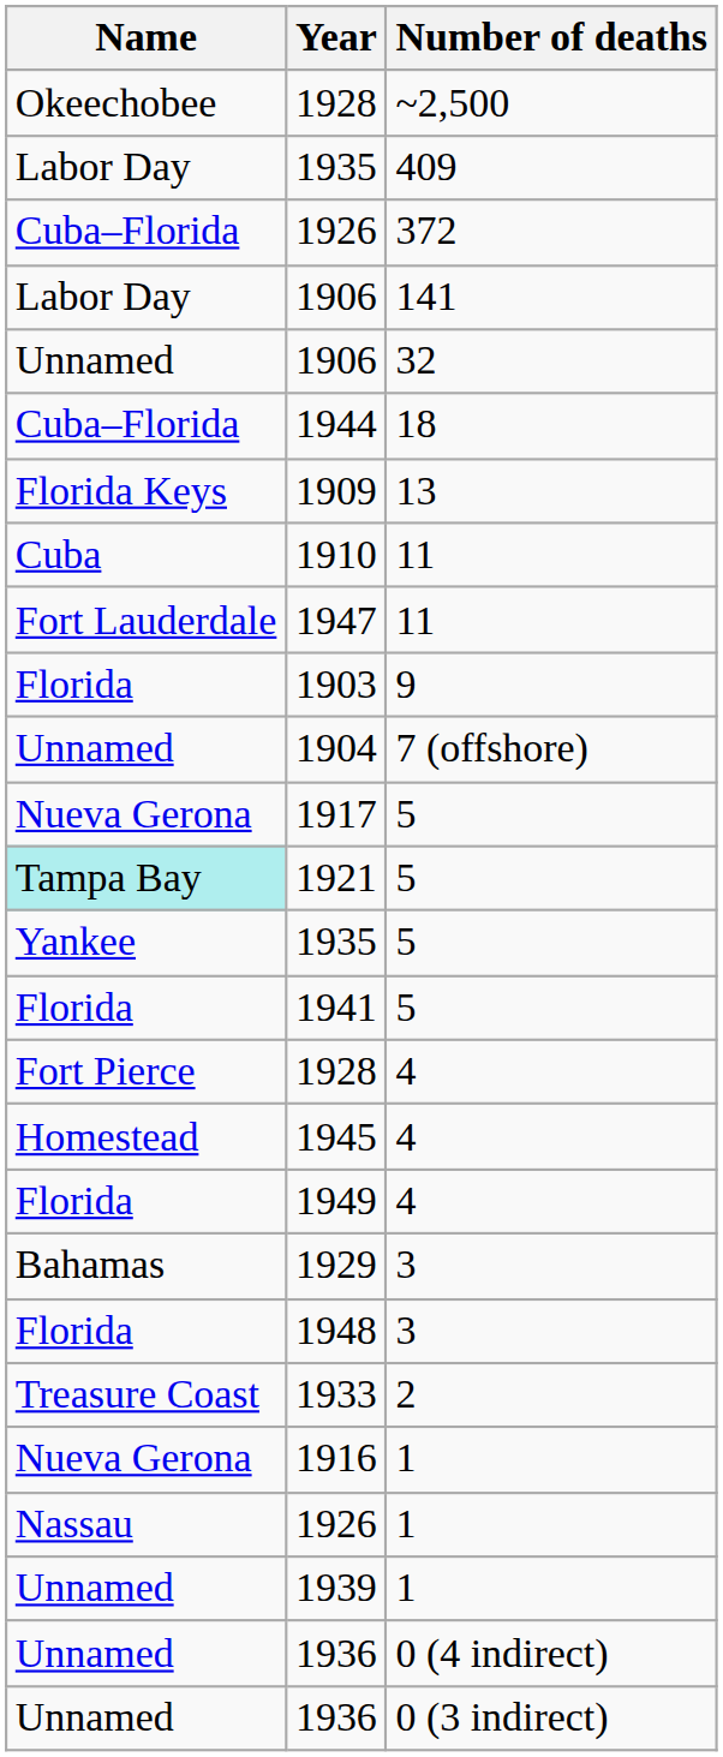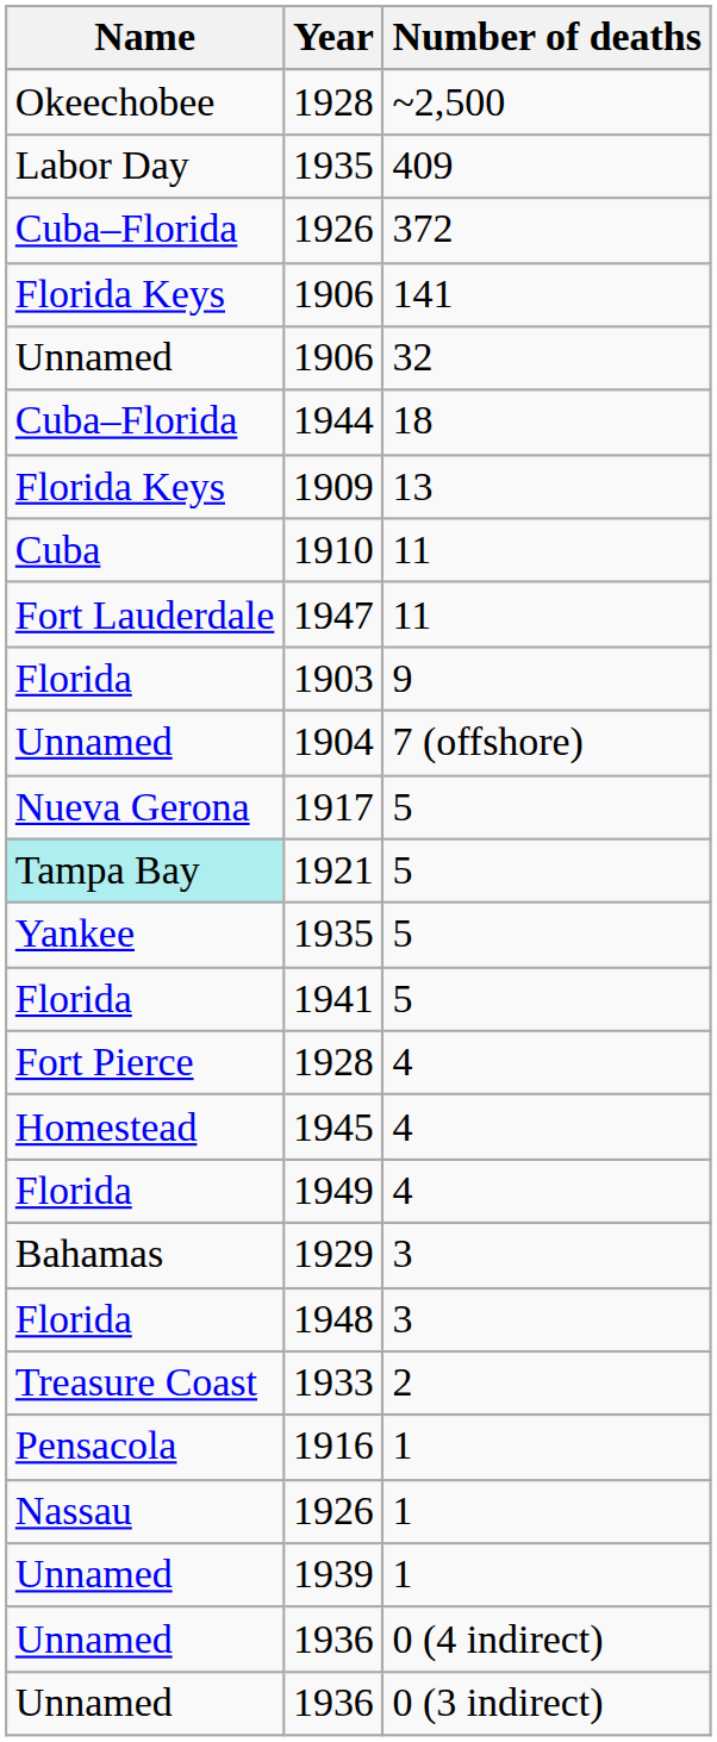 <table class="wikitable" style="margin:1em auto;">
 <tr bgcolor="#CCCCCC">
 <th>Name</th>
 <th>Year</th>
 <th>Number of deaths</th>
 </tr>
 <tr>
 <td>Okeechobee</td>
 <td>1928</td>
 <td>~2,500</td>
 </tr>
 <tr>
 <td>Labor Day</td>
 <td>1935</td>
 <td>409</td>
 </tr>
 <tr>
 <td><a href='#'>Cuba–Florida</a></td>
 <td>1926</td>
 <td>372</td>
 </tr>
 <tr>
-<td>Labor Day</td>
+<td><a href='#'>Florida Keys</a></td>
 <td>1906</td>
 <td>141</td>
 </tr>
 <tr>
 <td>Unnamed</td>
 <td>1906</td>
 <td>32</td>
 </tr>
 <tr>
 <td><a href='#'>Cuba–Florida</a></td>
 <td>1944</td>
 <td>18</td>
 </tr>
 <tr>
 <td><a href='#'>Florida Keys</a></td>
 <td>1909</td>
 <td>13</td>
 </tr>
 <tr>
 <td><a href='#'>Cuba</a></td>
 <td>1910</td>
 <td>11</td>
 </tr>
 <tr>
 <td><a href='#'>Fort Lauderdale</a></td>
 <td>1947</td>
 <td>11</td>
 </tr>
 <tr>
 <td><a href='#'>Florida</a></td>
 <td>1903</td>
 <td>9</td>
 </tr>
 <tr>
 <td><a href='#'>Unnamed</a></td>
 <td>1904</td>
 <td>7 (offshore)</td>
 </tr>
 <tr>
 <td><a href='#'>Nueva Gerona</a></td>
 <td>1917</td>
 <td>5</td>
 </tr>
 <tr>
 <td style="background: paleturquoise;">Tampa Bay</td>
 <td>1921</td>
 <td>5</td>
 </tr>
 <tr>
 <td><a href='#'>Yankee</a></td>
 <td>1935</td>
 <td>5</td>
 </tr>
 <tr>
 <td><a href='#'>Florida</a></td>
 <td>1941</td>
 <td>5</td>
 </tr>
 <tr>
 <td><a href='#'>Fort Pierce</a></td>
 <td>1928</td>
 <td>4</td>
 </tr>
 <tr>
 <td><a href='#'>Homestead</a></td>
 <td>1945</td>
 <td>4</td>
 </tr>
 <tr>
 <td><a href='#'>Florida</a></td>
 <td>1949</td>
 <td>4</td>
 </tr>
 <tr>
 <td>Bahamas</td>
 <td>1929</td>
 <td>3</td>
 </tr>
 <tr>
 <td><a href='#'>Florida</a></td>
 <td>1948</td>
 <td>3</td>
 </tr>
 <tr>
 <td><a href='#'>Treasure Coast</a></td>
 <td>1933</td>
 <td>2</td>
 </tr>
 <tr>
-<td><a href='#'>Nueva Gerona</a></td>
+<td><a href='#'>Pensacola</a></td>
 <td>1916</td>
 <td>1</td>
 </tr>
 <tr>
 <td><a href='#'>Nassau</a></td>
 <td>1926</td>
 <td>1</td>
 </tr>
 <tr>
 <td><a href='#'>Unnamed</a></td>
 <td>1939</td>
 <td>1</td>
 </tr>
 <tr>
 <td><a href='#'>Unnamed</a></td>
 <td>1936</td>
 <td>0 (4 indirect)</td>
 </tr>
 <tr>
 <td>Unnamed</td>
 <td>1936</td>
 <td>0 (3 indirect)</td>
 </tr>
 </table>
